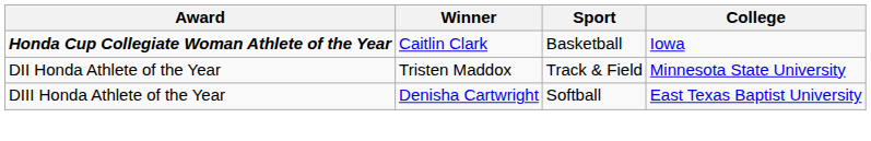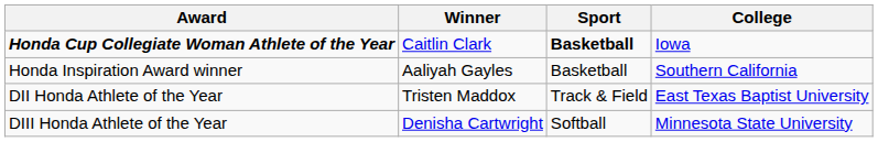 <table class="wikitable">
 <tr>
 <th>Award</th>
 <th>Winner</th>
 <th>Sport</th>
 <th>College</th>
 </tr>
 <tr>
 <td><strong><em>Honda Cup<strong> Collegiate Woman Athlete of the Year<em></td>
 <td><a href='#'>Caitlin Clark</a></td>
+<td><strong>Basketball</strong></td>
+<td><a href='#'>Iowa</a></td>
+</tr>
+<tr>
+<td></em>Honda Inspiration Award winner<em></td>
+<td>Aaliyah Gayles</td>
 <td>Basketball</td>
-<td><a href='#'>Iowa</a></td>
+<td><a href='#'>Southern California</a></td>
 </tr>
 <tr>
 <td></em>DII Honda Athlete of the Year<em></td>
 <td>Tristen Maddox</td>
 <td>Track & Field</td>
-<td><a href='#'>Minnesota State University</a></td>
+<td><a href='#'>East Texas Baptist University</a></td>
 </tr>
 <tr>
 <td></em>DIII Honda Athlete of the Year<em></td>
 <td><a href='#'>Denisha Cartwright</a></td>
 <td>Softball</td>
-<td><a href='#'>East Texas Baptist University</a></td>
+<td><a href='#'>Minnesota State University</a></td>
 </tr>
 </table>
